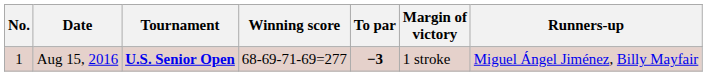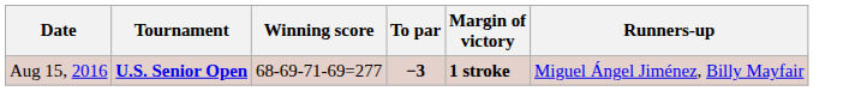 <table class="wikitable" style="font-size:95%;">
 <tr>
-<th>No.</th>
 <th>Date</th>
 <th>Tournament</th>
 <th>Winning score</th>
 <th>To par</th>
 <th>Margin of<br>victory</th>
 <th>Runners-up</th>
 </tr>
 <tr style="background:#e5d1cb;">
-<td align=center>1</td>
 <td align=right>Aug 15, <a href='#'>2016</a></td>
 <td><strong><a href='#'>U.S. Senior Open</a></strong></td>
 <td>68-69-71-69=277</td>
 <td align=center><strong>−3</strong></td>
-<td>1 stroke</td>
+<td><strong>1 stroke</strong></td>
 <td> <a href='#'>Miguel Ángel Jiménez</a>,  <a href='#'>Billy Mayfair</a></td>
 </tr>
 </table>
